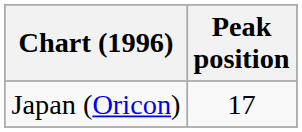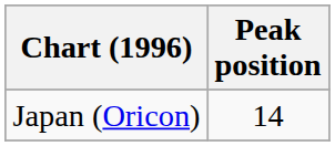 <table class="wikitable sortable plainrowheaders">
 <tr>
 <th scope="col">Chart (1996)</th>
 <th scope="col">Peak<br>position</th>
 </tr>
 <tr>
 <td>Japan (<a href='#'>Oricon</a>)</td>
-<td style="text-align:center;">17</td>
+<td style="text-align:center;">14</td>
 </tr>
 </table>
